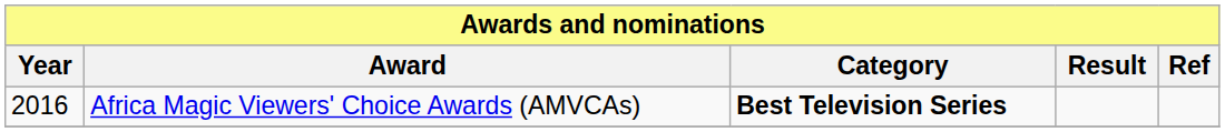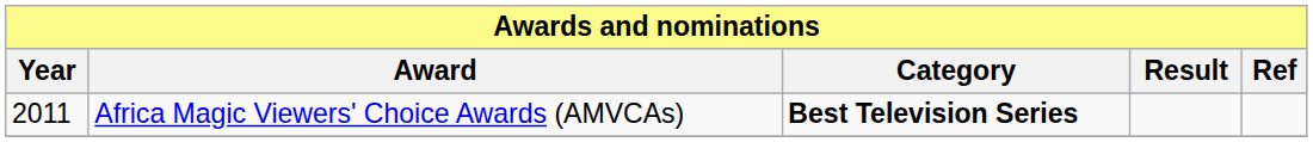 <table class="wikitable" width="60%">
 <tr>
 <th colspan="5" style="background: #FBFC8A;">Awards and nominations</th>
 </tr>
 <tr style="background:#ccc; text-align:center;">
 <th>Year</th>
 <th>Award</th>
 <th>Category</th>
 <th>Result</th>
 <th>Ref</th>
 </tr>
 <tr>
-<td>2016</td>
+<td>2011</td>
 <td><a href='#'>Africa Magic Viewers' Choice Awards</a> (AMVCAs)</td>
 <td><strong>Best Television Series</strong></td>
 <td></td>
 <td></td>
 </tr>
 <tr>
 </tr>
 </table>
